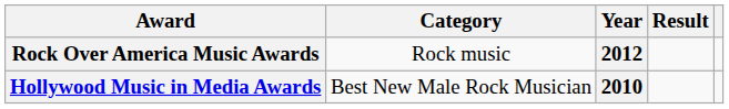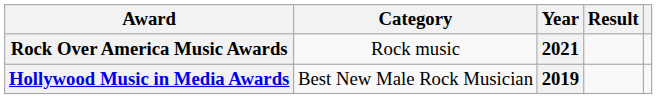 <table class="wikitable">
 <tr>
 <th scope="col">Award</th>
 <th scope="col">Category</th>
 <th scope="col">Year</th>
 <th scope="col">Result</th>
 <th scope="col" class="unsortable"></th>
 </tr>
 <tr>
 <th scope="row" style="text-align:center;">Rock Over America Music Awards</th>
 <td style="text-align:center;">Rock music</td>
-<th style="text-align:center;">2012</th>
+<th style="text-align:center;">2021</th>
 <td></td>
 <td style="text-align:center;"></td>
 </tr>
 <tr>
 <th scope="row" style="text-align:center;"><a href='#'>Hollywood Music in Media Awards</a></th>
 <td style="text-align:center;">Best New Male Rock Musician</td>
-<th style="text-align:center;">2010</th>
+<th style="text-align:center;">2019</th>
 <td></td>
 <td style="text-align:center;"></td>
 </tr>
 </table>
